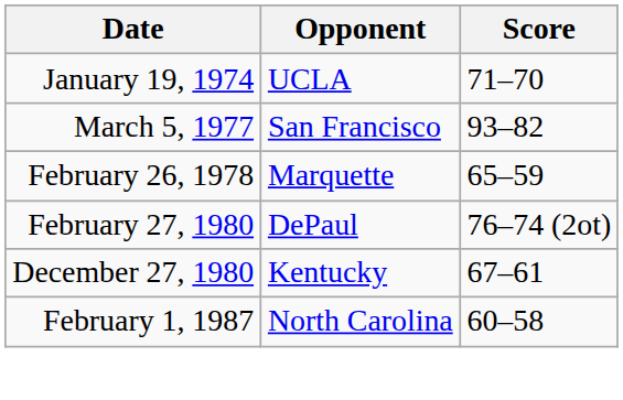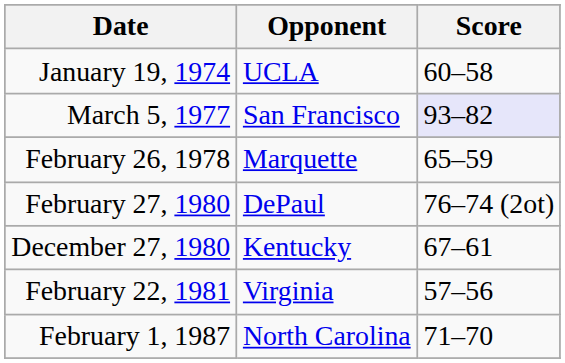 <table class="wikitable">
 <tr>
 <th>Date</th>
 <th>Opponent</th>
 <th>Score</th>
 </tr>
 <tr>
 <td align=right>January 19, <a href='#'>1974</a></td>
 <td><a href='#'>UCLA</a></td>
-<td>71–70</td>
+<td>60–58</td>
 </tr>
 <tr>
 <td align=right>March 5, <a href='#'>1977</a></td>
 <td><a href='#'>San Francisco</a></td>
-<td>93–82</td>
+<td style="background: lavender;">93–82</td>
 </tr>
 <tr>
 <td align=right>February 26, 1978</td>
 <td><a href='#'>Marquette</a></td>
 <td>65–59</td>
 </tr>
 <tr>
 <td align=right>February 27, <a href='#'>1980</a></td>
 <td><a href='#'>DePaul</a></td>
 <td>76–74 (2ot)</td>
 </tr>
 <tr>
 <td align=right>December 27, <a href='#'>1980</a></td>
 <td><a href='#'>Kentucky</a></td>
 <td>67–61</td>
 </tr>
 <tr>
+<td align=right>February 22, <a href='#'>1981</a></td>
+<td><a href='#'>Virginia</a></td>
+<td>57–56</td>
+</tr>
+<tr>
 <td align=right>February 1, 1987</td>
 <td><a href='#'>North Carolina</a></td>
-<td>60–58</td>
+<td>71–70</td>
 </tr>
 </table>
